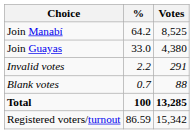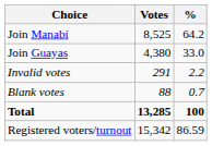 <table class=wikitable style=text-align:right>
 <tr>
 <th>Choice</th>
+<th>Votes</th>
 <th>%</th>
-<th>Votes</th>
 </tr>
 <tr>
 <td align=left> Join <a href='#'>Manabí</a></td>
+<td>8,525</td>
 <td>64.2</td>
-<td>8,525</td>
 </tr>
 <tr>
 <td align=left>Join <a href='#'>Guayas</a></td>
+<td>4,380</td>
 <td>33.0</td>
-<td>4,380</td>
 </tr>
 <tr>
 <td align=left><em>Invalid votes</em></td>
+<td><em>291</em></td>
 <td><em>2.2</em></td>
-<td><em>291</em></td>
 </tr>
 <tr>
 <td align=left><em>Blank votes</em></td>
+<td><em>88</em></td>
 <td><em>0.7</em></td>
-<td><em>88</em></td>
 </tr>
 <tr>
 <td align=left><strong>Total</strong></td>
+<td><strong>13,285</strong></td>
 <td><strong>100</strong></td>
-<td><strong>13,285</strong></td>
 </tr>
 <tr>
 <td align=left>Registered voters/<a href='#'>turnout</a></td>
+<td>15,342</td>
 <td>86.59</td>
-<td>15,342</td>
 </tr>
 </table>
